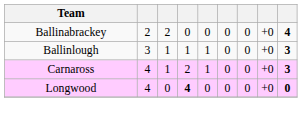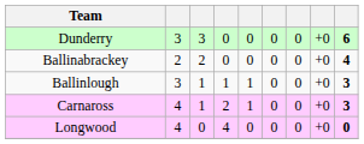 <table class="wikitable" style="text-align:center">
 <tr>
 <th width="175">Team</th>
 <th width="20"></th>
 <th width="20"></th>
 <th width="20"></th>
 <th width="20"></th>
 <th width="20"></th>
 <th width="20"></th>
 <th width="20"></th>
 <th width="20"></th>
+</tr>
+<tr style="background:#cfc;">
+<td>Dunderry</td>
+<td>3</td>
+<td>3</td>
+<td>0</td>
+<td>0</td>
+<td>0</td>
+<td>0</td>
+<td>+0</td>
+<td><strong>6</strong></td>
 </tr>
 <tr>
 <td>Ballinabrackey</td>
 <td>2</td>
 <td>2</td>
 <td>0</td>
 <td>0</td>
 <td>0</td>
 <td>0</td>
 <td>+0</td>
 <td><strong>4</strong></td>
 </tr>
 <tr>
 <td>Ballinlough</td>
 <td>3</td>
 <td>1</td>
 <td>1</td>
 <td>1</td>
 <td>0</td>
 <td>0</td>
 <td>+0</td>
 <td><strong>3</strong></td>
 </tr>
 <tr style="background:#fcf;">
 <td>Carnaross</td>
 <td>4</td>
 <td>1</td>
 <td>2</td>
 <td>1</td>
 <td>0</td>
 <td>0</td>
 <td>+0</td>
 <td><strong>3</strong></td>
 </tr>
 <tr style="background:#fcf;">
 <td>Longwood</td>
 <td>4</td>
 <td>0</td>
-<td><strong>4</strong></td>
+<td>4</td>
 <td>0</td>
 <td>0</td>
 <td>0</td>
 <td>+0</td>
 <td><strong>0</strong></td>
 </tr>
 <tr>
 </tr>
 </table>
